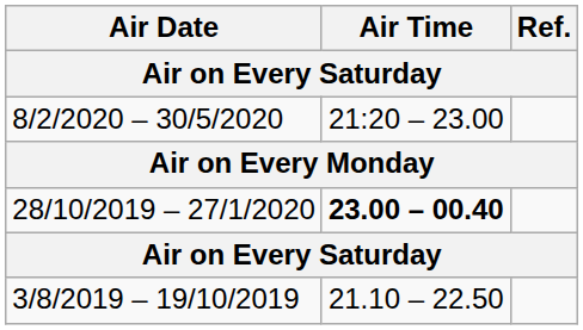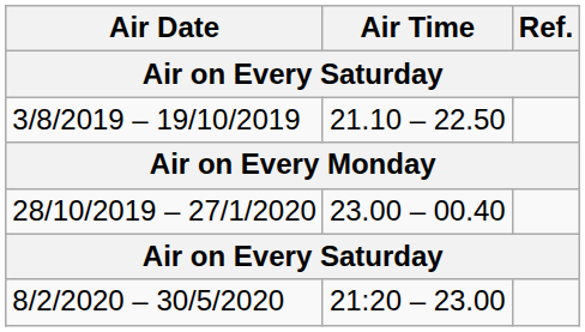 <table class="wikitable">
 <tr>
 <th>Air Date</th>
 <th>Air Time</th>
 <th>Ref.</th>
 </tr>
 <tr>
 <th colspan=3>Air on Every Saturday</th>
 </tr>
 <tr>
-<td>8/2/2020 – 30/5/2020</td>
-<td>21:20 – 23.00</td>
+<td>3/8/2019 – 19/10/2019</td>
+<td>21.10 – 22.50</td>
 <td></td>
 </tr>
 <tr>
 <th colspan=3>Air on Every Monday</th>
 </tr>
 <tr>
 <td>28/10/2019 – 27/1/2020</td>
-<td><strong>23.00 – 00.40</strong></td>
+<td>23.00 – 00.40</td>
 <td></td>
 </tr>
 <tr>
 <th colspan=3>Air on Every Saturday</th>
 </tr>
 <tr>
-<td>3/8/2019 – 19/10/2019</td>
-<td>21.10 – 22.50</td>
+<td>8/2/2020 – 30/5/2020</td>
+<td>21:20 – 23.00</td>
 <td></td>
 </tr>
 </table>
